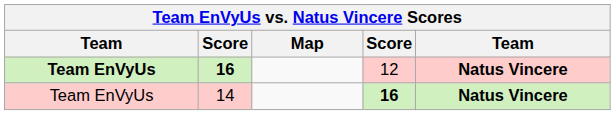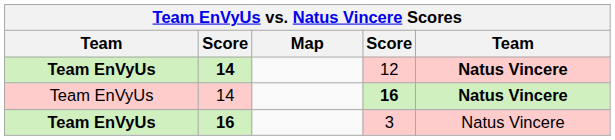 <table class="wikitable" style="text-align: center;">
 <tr>
 <th colspan=5><a href='#'>Team EnVyUs</a> vs.  <a href='#'>Natus Vincere</a> Scores</th>
 </tr>
 <tr>
 <th width="181px">Team</th>
 <th width="20px">Score</th>
 <th width="100px">Map</th>
 <th width="20px">Score</th>
 <th width="181px">Team</th>
 </tr>
 <tr>
 <td style="background: #D0F0C0;"><strong>Team EnVyUs</strong></td>
-<td style="background: #D0F0C0;"><strong>16</strong></td>
+<td style="background: #D0F0C0;"><strong>14</strong></td>
 <td></td>
 <td style="background: #FFCCCC;">12</td>
 <td style="background: #FFCCCC;"><strong>Natus Vincere</strong></td>
 </tr>
 <tr>
 <td style="background: #FFCCCC;">Team EnVyUs</td>
 <td style="background: #FFCCCC;">14</td>
 <td></td>
 <td style="background: #D0F0C0;"><strong>16</strong></td>
 <td style="background: #D0F0C0;"><strong>Natus Vincere</strong></td>
 </tr>
+<tr>
+<td style="background: #D0F0C0;"><strong>Team EnVyUs</strong></td>
+<td style="background: #D0F0C0;"><strong>16</strong></td>
+<td></td>
+<td style="background: #FFCCCC;">3</td>
+<td style="background: #FFCCCC;">Natus Vincere</td>
+</tr>
 </table>
